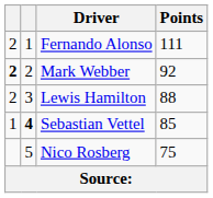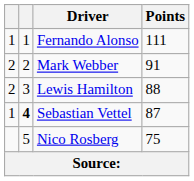 <table class="wikitable" style="font-size: 85%;">
 <tr>
 <th></th>
 <th></th>
 <th>Driver</th>
 <th>Points</th>
 </tr>
 <tr>
-<td align="left"> 2</td>
+<td align="left"> 1</td>
 <td align="center">1</td>
 <td> <a href='#'>Fernando Alonso</a></td>
 <td align="left">111</td>
 </tr>
 <tr>
-<td align="left"><strong> 2</strong></td>
+<td align="left"> 2</td>
 <td align="center">2</td>
 <td> <a href='#'>Mark Webber</a></td>
-<td align="left">92</td>
+<td align="left">91</td>
 </tr>
 <tr>
 <td align="left"> 2</td>
 <td align="center">3</td>
 <td> <a href='#'>Lewis Hamilton</a></td>
 <td align="left">88</td>
 </tr>
 <tr>
 <td align="left"> 1</td>
 <td align="center"><strong>4</strong></td>
 <td> <a href='#'>Sebastian Vettel</a></td>
-<td align="left">85</td>
+<td align="left">87</td>
 </tr>
 <tr>
 <td align="left"></td>
 <td align="center">5</td>
 <td> <a href='#'>Nico Rosberg</a></td>
 <td align="left">75</td>
 </tr>
 <tr>
 <th colspan=4>Source: </th>
 </tr>
 </table>
